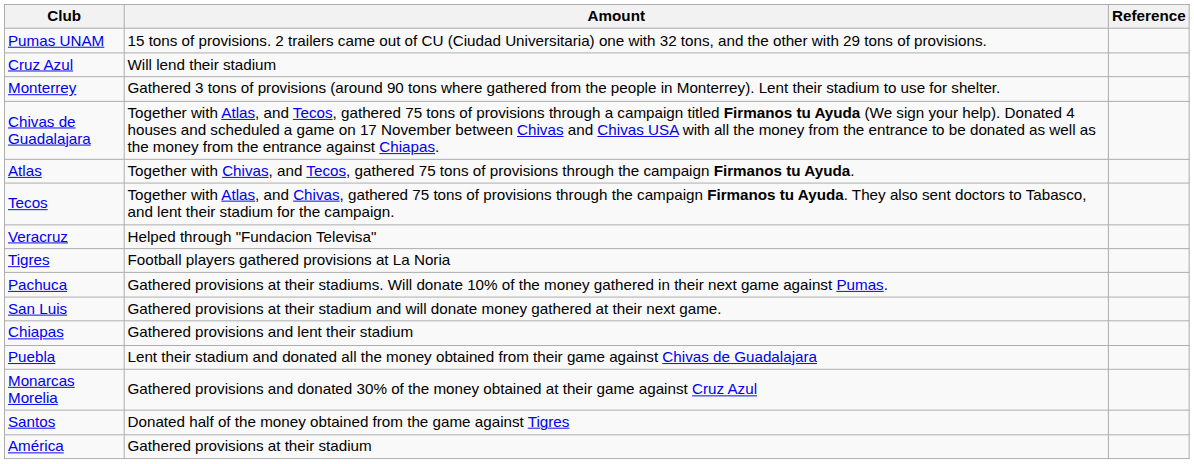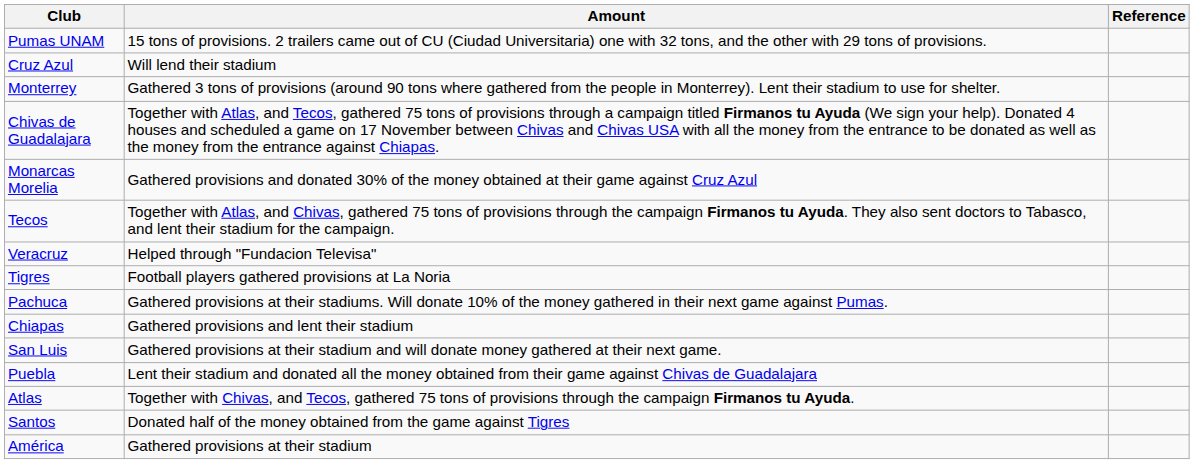 <table class="wikitable">
 <tr>
 <th>Club</th>
 <th>Amount</th>
 <th>Reference</th>
 </tr>
 <tr>
 <td><a href='#'>Pumas UNAM</a></td>
 <td>15 tons of provisions. 2 trailers came out of CU (Ciudad Universitaria) one with 32 tons, and the other with 29 tons of provisions.</td>
 <td></td>
 </tr>
 <tr>
 <td><a href='#'>Cruz Azul</a></td>
 <td>Will lend their stadium</td>
 <td></td>
 </tr>
 <tr>
 <td><a href='#'>Monterrey</a></td>
 <td>Gathered 3 tons of provisions (around 90 tons where gathered from the people in Monterrey). Lent their stadium to use for shelter.</td>
 <td></td>
 </tr>
 <tr>
 <td><a href='#'>Chivas de Guadalajara</a></td>
 <td>Together with <a href='#'>Atlas</a>, and <a href='#'>Tecos</a>, gathered 75 tons of provisions through a campaign titled <strong>Firmanos tu Ayuda</strong> (We sign your help). Donated 4 houses and scheduled a game on 17 November between <a href='#'>Chivas</a> and <a href='#'>Chivas USA</a> with all the money from the entrance to be donated as well as the money from the entrance against <a href='#'>Chiapas</a>.</td>
 <td> </td>
 </tr>
 <tr>
-<td><a href='#'>Atlas</a></td>
-<td>Together with <a href='#'>Chivas</a>, and <a href='#'>Tecos</a>, gathered 75 tons of provisions through the campaign <strong>Firmanos tu Ayuda</strong>.</td>
-<td> </td>
+<td><a href='#'>Monarcas Morelia</a></td>
+<td>Gathered provisions and donated 30% of the money obtained at their game against <a href='#'>Cruz Azul</a></td>
+<td></td>
 </tr>
 <tr>
 <td><a href='#'>Tecos</a></td>
 <td>Together with <a href='#'>Atlas</a>, and <a href='#'>Chivas</a>, gathered 75 tons of provisions through the campaign <strong>Firmanos tu Ayuda</strong>. They also sent doctors to Tabasco, and lent their stadium for the campaign.</td>
 <td> </td>
 </tr>
 <tr>
 <td><a href='#'>Veracruz</a></td>
 <td>Helped through "Fundacion Televisa"</td>
 <td></td>
 </tr>
 <tr>
 <td><a href='#'>Tigres</a></td>
 <td>Football players gathered provisions at La Noria</td>
 <td></td>
 </tr>
 <tr>
 <td><a href='#'>Pachuca</a></td>
 <td>Gathered provisions at their stadiums. Will donate 10% of the money gathered in their next game against <a href='#'>Pumas</a>.</td>
 <td> </td>
 </tr>
 <tr>
-<td><a href='#'>San Luis</a></td>
-<td>Gathered provisions at their stadium and will donate money gathered at their next game.</td>
+<td><a href='#'>Chiapas</a></td>
+<td>Gathered provisions and lent their stadium</td>
 <td></td>
 </tr>
 <tr>
-<td><a href='#'>Chiapas</a></td>
-<td>Gathered provisions and lent their stadium</td>
+<td><a href='#'>San Luis</a></td>
+<td>Gathered provisions at their stadium and will donate money gathered at their next game.</td>
 <td></td>
 </tr>
 <tr>
 <td><a href='#'>Puebla</a></td>
 <td>Lent their stadium and donated all the money obtained from their game against <a href='#'>Chivas de Guadalajara</a></td>
 <td></td>
 </tr>
 <tr>
-<td><a href='#'>Monarcas Morelia</a></td>
-<td>Gathered provisions and donated 30% of the money obtained at their game against <a href='#'>Cruz Azul</a></td>
-<td></td>
+<td><a href='#'>Atlas</a></td>
+<td>Together with <a href='#'>Chivas</a>, and <a href='#'>Tecos</a>, gathered 75 tons of provisions through the campaign <strong>Firmanos tu Ayuda</strong>.</td>
+<td> </td>
 </tr>
 <tr>
 <td><a href='#'>Santos</a></td>
 <td>Donated half of the money obtained from the game against <a href='#'>Tigres</a></td>
 <td></td>
 </tr>
 <tr>
 <td><a href='#'>América</a></td>
 <td>Gathered provisions at their stadium</td>
 <td></td>
 </tr>
 </table>
